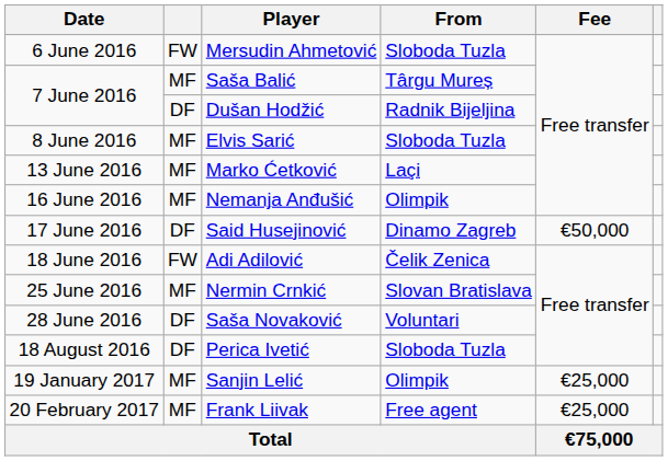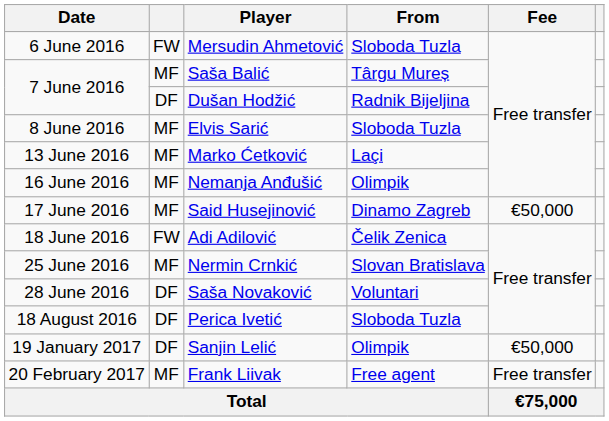 <table class="wikitable" style="text-align:center;">
 <tr>
 <th>Date</th>
 <th></th>
 <th>Player</th>
 <th>From</th>
 <th>Fee</th>
 <th></th>
 </tr>
 <tr>
 <td>6 June 2016</td>
 <td>FW</td>
 <td style="text-align:left"> <a href='#'>Mersudin Ahmetović</a></td>
 <td style="text-align:left"> <a href='#'>Sloboda Tuzla</a></td>
 <td rowspan=6>Free transfer</td>
 <td></td>
 </tr>
 <tr>
 <td rowspan=2>7 June 2016</td>
 <td>MF</td>
 <td style="text-align:left"> <a href='#'>Saša Balić</a></td>
 <td style="text-align:left"> <a href='#'>Târgu Mureș</a></td>
 <td></td>
 </tr>
 <tr>
 <td>DF</td>
 <td style="text-align:left"> <a href='#'>Dušan Hodžić</a></td>
 <td style="text-align:left"> <a href='#'>Radnik Bijeljina</a></td>
 <td></td>
 </tr>
 <tr>
 <td>8 June 2016</td>
 <td>MF</td>
 <td style="text-align:left"> <a href='#'>Elvis Sarić</a></td>
 <td style="text-align:left"> <a href='#'>Sloboda Tuzla</a></td>
 <td></td>
 </tr>
 <tr>
 <td>13 June 2016</td>
 <td>MF</td>
 <td style="text-align:left"> <a href='#'>Marko Ćetković</a></td>
 <td style="text-align:left"> <a href='#'>Laçi</a></td>
 <td></td>
 </tr>
 <tr>
 <td>16 June 2016</td>
 <td>MF</td>
 <td style="text-align:left"> <a href='#'>Nemanja Anđušić</a></td>
 <td style="text-align:left"> <a href='#'>Olimpik</a></td>
 <td></td>
 </tr>
 <tr>
 <td>17 June 2016</td>
-<td>DF</td>
+<td>MF</td>
 <td style="text-align:left"> <a href='#'>Said Husejinović</a></td>
 <td style="text-align:left"> <a href='#'>Dinamo Zagreb</a></td>
 <td>€50,000</td>
 <td></td>
 </tr>
 <tr>
 <td>18 June 2016</td>
 <td>FW</td>
 <td style="text-align:left"> <a href='#'>Adi Adilović</a></td>
 <td style="text-align:left"> <a href='#'>Čelik Zenica</a></td>
 <td rowspan=4>Free transfer</td>
 <td></td>
 </tr>
 <tr>
 <td>25 June 2016</td>
 <td>MF</td>
 <td style="text-align:left"> <a href='#'>Nermin Crnkić</a></td>
 <td style="text-align:left"> <a href='#'>Slovan Bratislava</a></td>
 <td></td>
 </tr>
 <tr>
 <td>28 June 2016</td>
 <td>DF</td>
 <td style="text-align:left"> <a href='#'>Saša Novaković</a></td>
 <td style="text-align:left"> <a href='#'>Voluntari</a></td>
 <td></td>
 </tr>
 <tr>
 <td>18 August 2016</td>
 <td>DF</td>
 <td style="text-align:left"> <a href='#'>Perica Ivetić</a></td>
 <td style="text-align:left"> <a href='#'>Sloboda Tuzla</a></td>
 <td></td>
 </tr>
 <tr>
 <td>19 January 2017</td>
-<td>MF</td>
+<td>DF</td>
 <td style="text-align:left"> <a href='#'>Sanjin Lelić</a></td>
 <td style="text-align:left"> <a href='#'>Olimpik</a></td>
-<td>€25,000</td>
+<td>€50,000</td>
 <td></td>
 </tr>
 <tr>
 <td>20 February 2017</td>
 <td>MF</td>
 <td style="text-align:left"> <a href='#'>Frank Liivak</a></td>
 <td style="text-align:left"><a href='#'>Free agent</a></td>
-<td>€25,000</td>
+<td>Free transfer</td>
 <td></td>
 </tr>
 <tr>
 <th colspan=4>Total</th>
 <th colspan=2>€75,000</th>
 </tr>
 </table>
